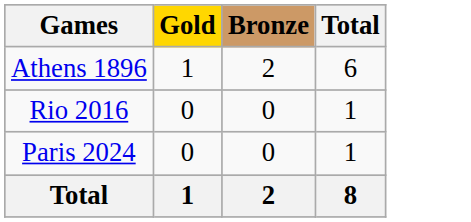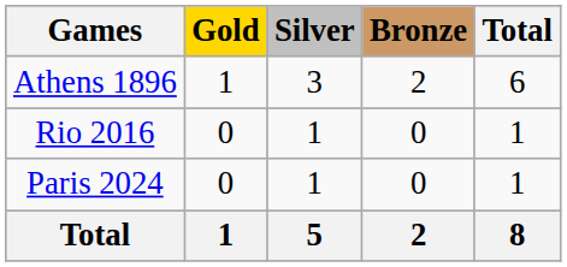 <table class="wikitable sortable" style="text-align:center">
 <tr>
 <th>Games</th>
 <th style="background-color:gold;">Gold</th>
+<th style="background-color:silver;">Silver</th>
 <th style="background-color:#c96;">Bronze</th>
 <th>Total</th>
 </tr>
 <tr>
 <td><a href='#'>Athens 1896</a></td>
 <td>1</td>
+<td>3</td>
 <td>2</td>
 <td>6</td>
 </tr>
 <tr>
 <td><a href='#'>Rio 2016</a></td>
 <td>0</td>
+<td>1</td>
 <td>0</td>
 <td>1</td>
 </tr>
 <tr>
 <td><a href='#'>Paris 2024</a></td>
 <td>0</td>
+<td>1</td>
 <td>0</td>
 <td>1</td>
 </tr>
 <tr>
 <th>Total</th>
 <th>1</th>
+<th>5</th>
 <th>2</th>
 <th>8</th>
 </tr>
 </table>
